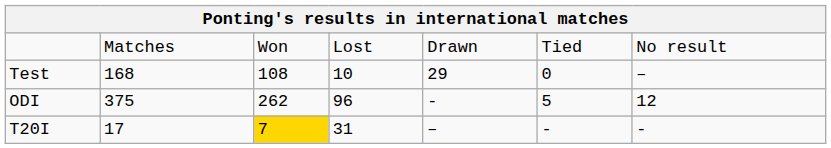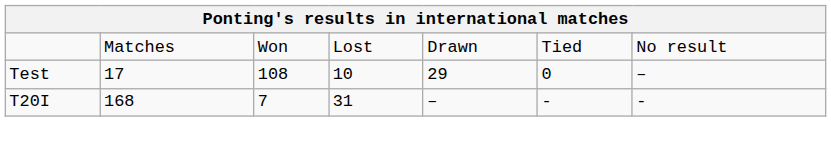 <table class="wikitable" style="float:right; margin-left:1em; width:50%;">
 <tr>
 <th colspan="7"><strong>Ponting's results in international matches</strong></th>
 </tr>
 <tr>
 <td> </td>
 <td>Matches</td>
 <td>Won</td>
 <td>Lost</td>
 <td>Drawn</td>
 <td>Tied</td>
 <td>No result</td>
 </tr>
 <tr>
 <td>Test</td>
-<td>168</td>
+<td>17</td>
 <td>108</td>
 <td>10</td>
 <td>29</td>
 <td>0</td>
 <td>–</td>
 </tr>
 <tr>
-<td>ODI</td>
-<td>375</td>
-<td>262</td>
-<td>96</td>
-<td>-</td>
-<td>5</td>
-<td>12</td>
-</tr>
-<tr>
 <td>T20I</td>
-<td>17</td>
-<td style="background: gold;">7</td>
+<td>168</td>
+<td>7</td>
 <td>31</td>
 <td>–</td>
 <td>-</td>
 <td>-</td>
 </tr>
 </table>
